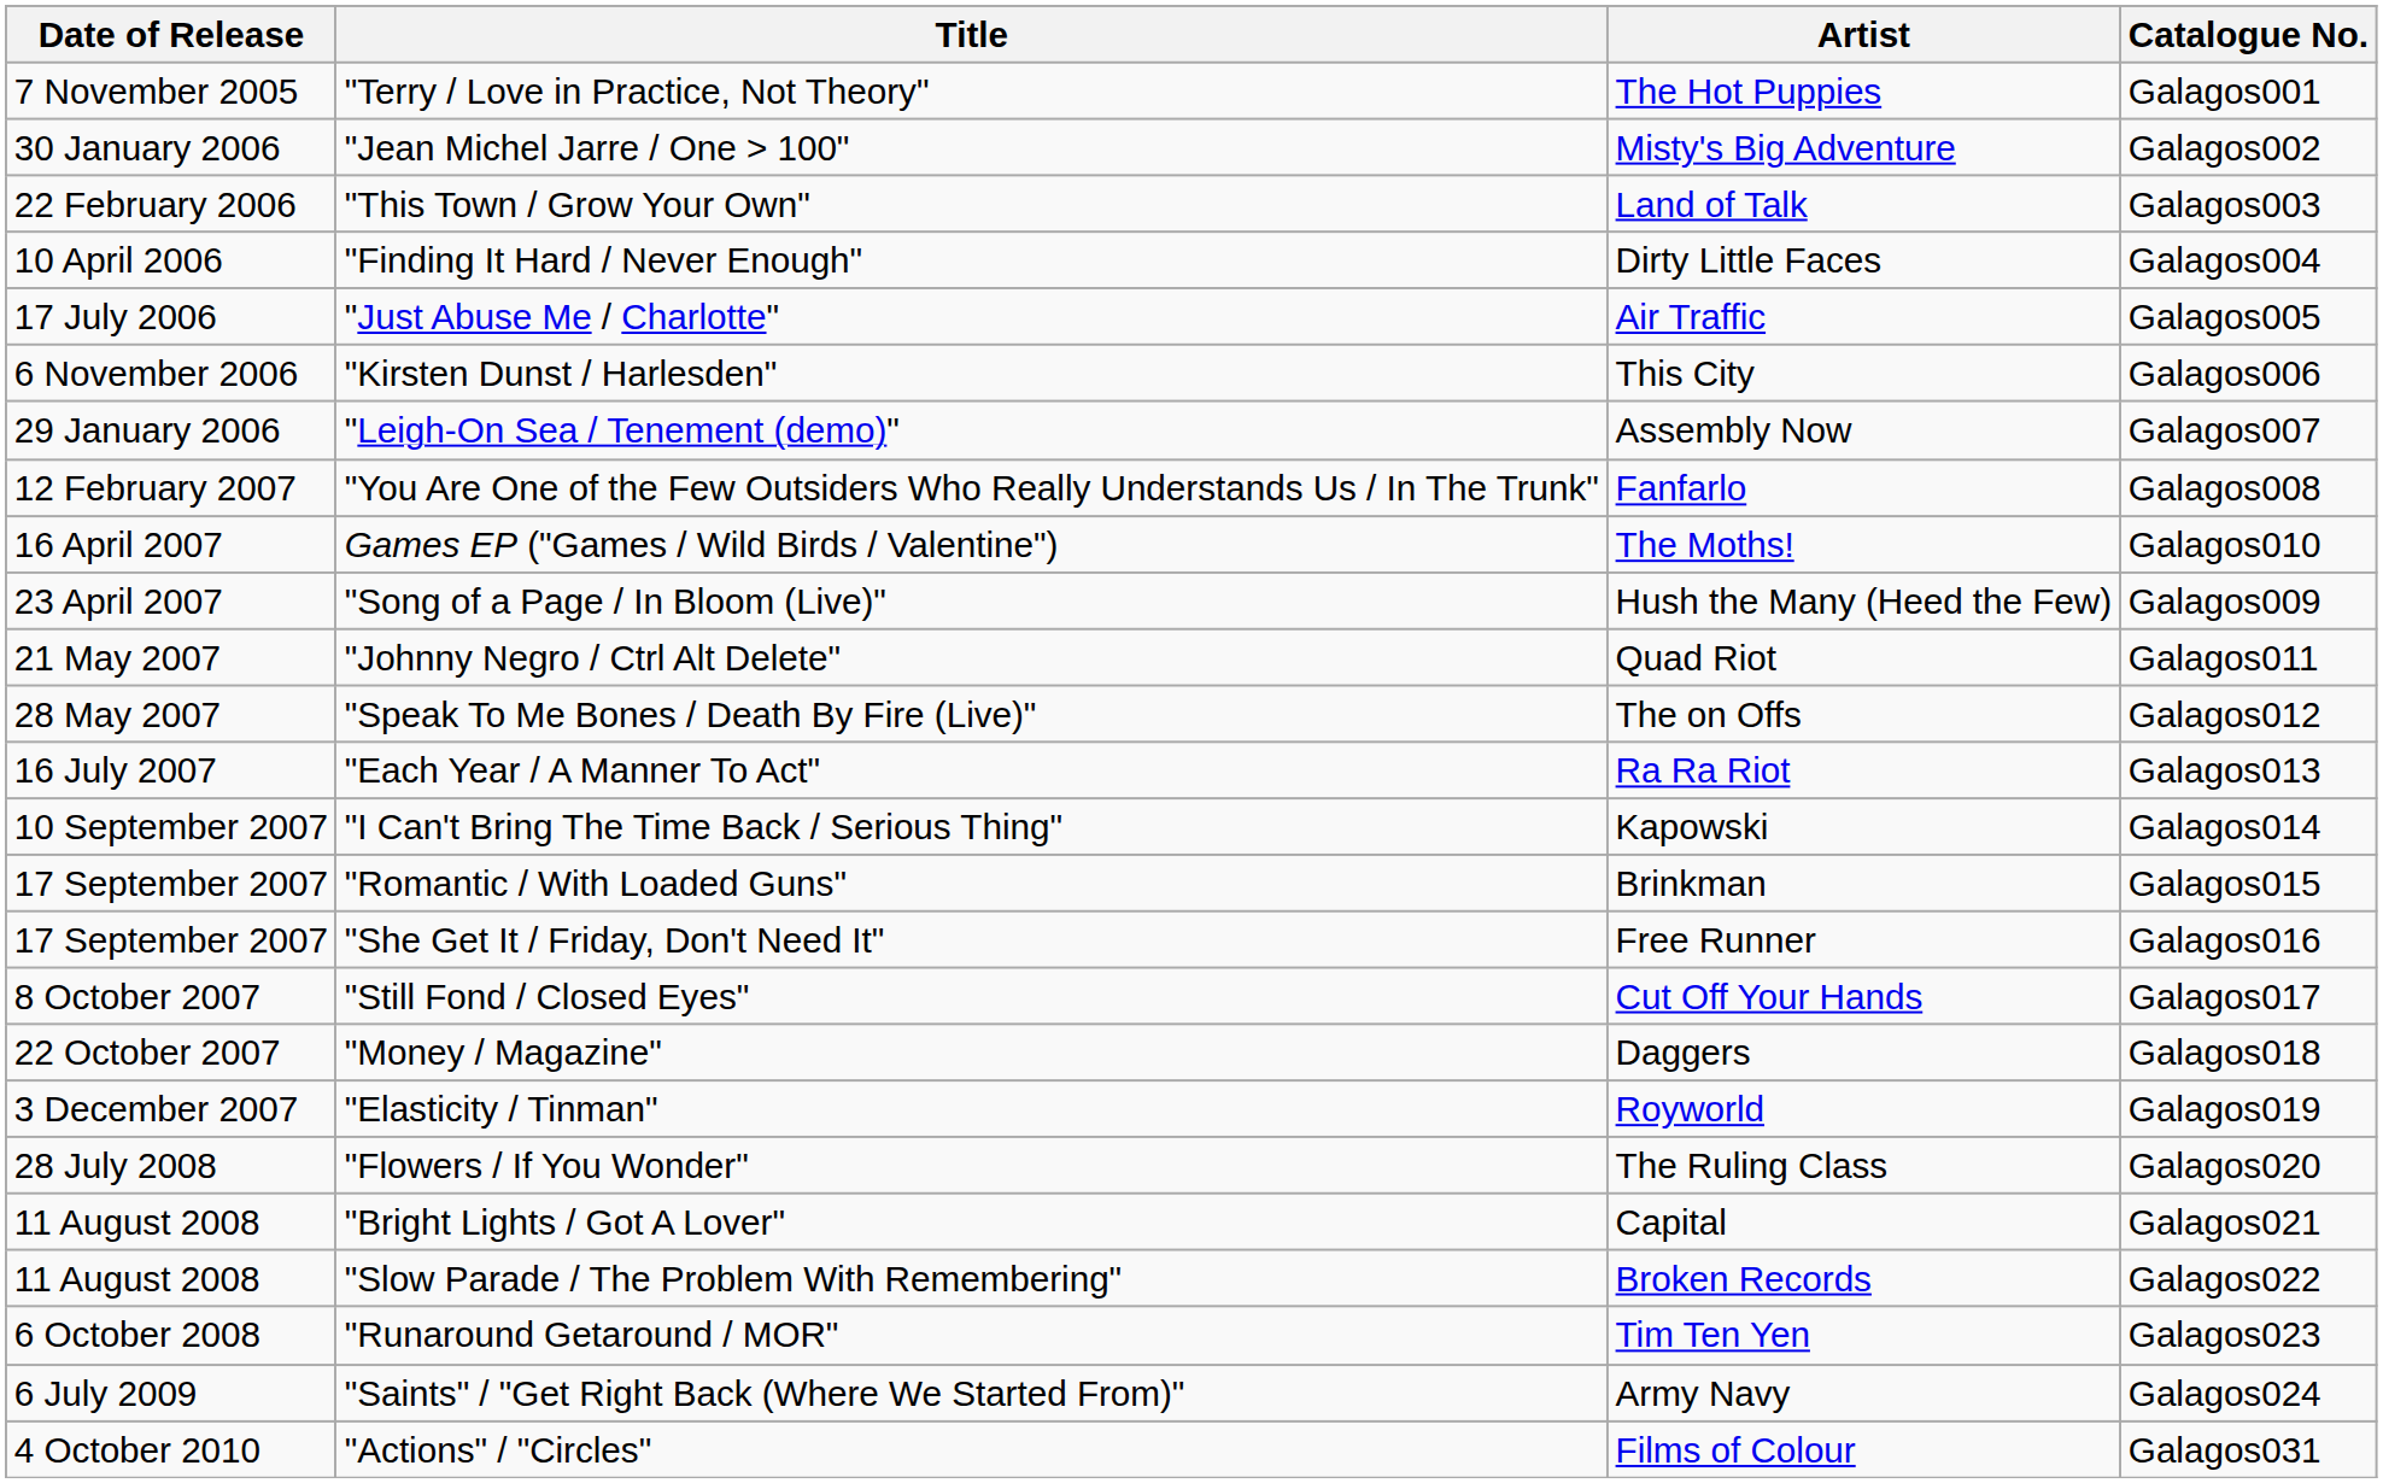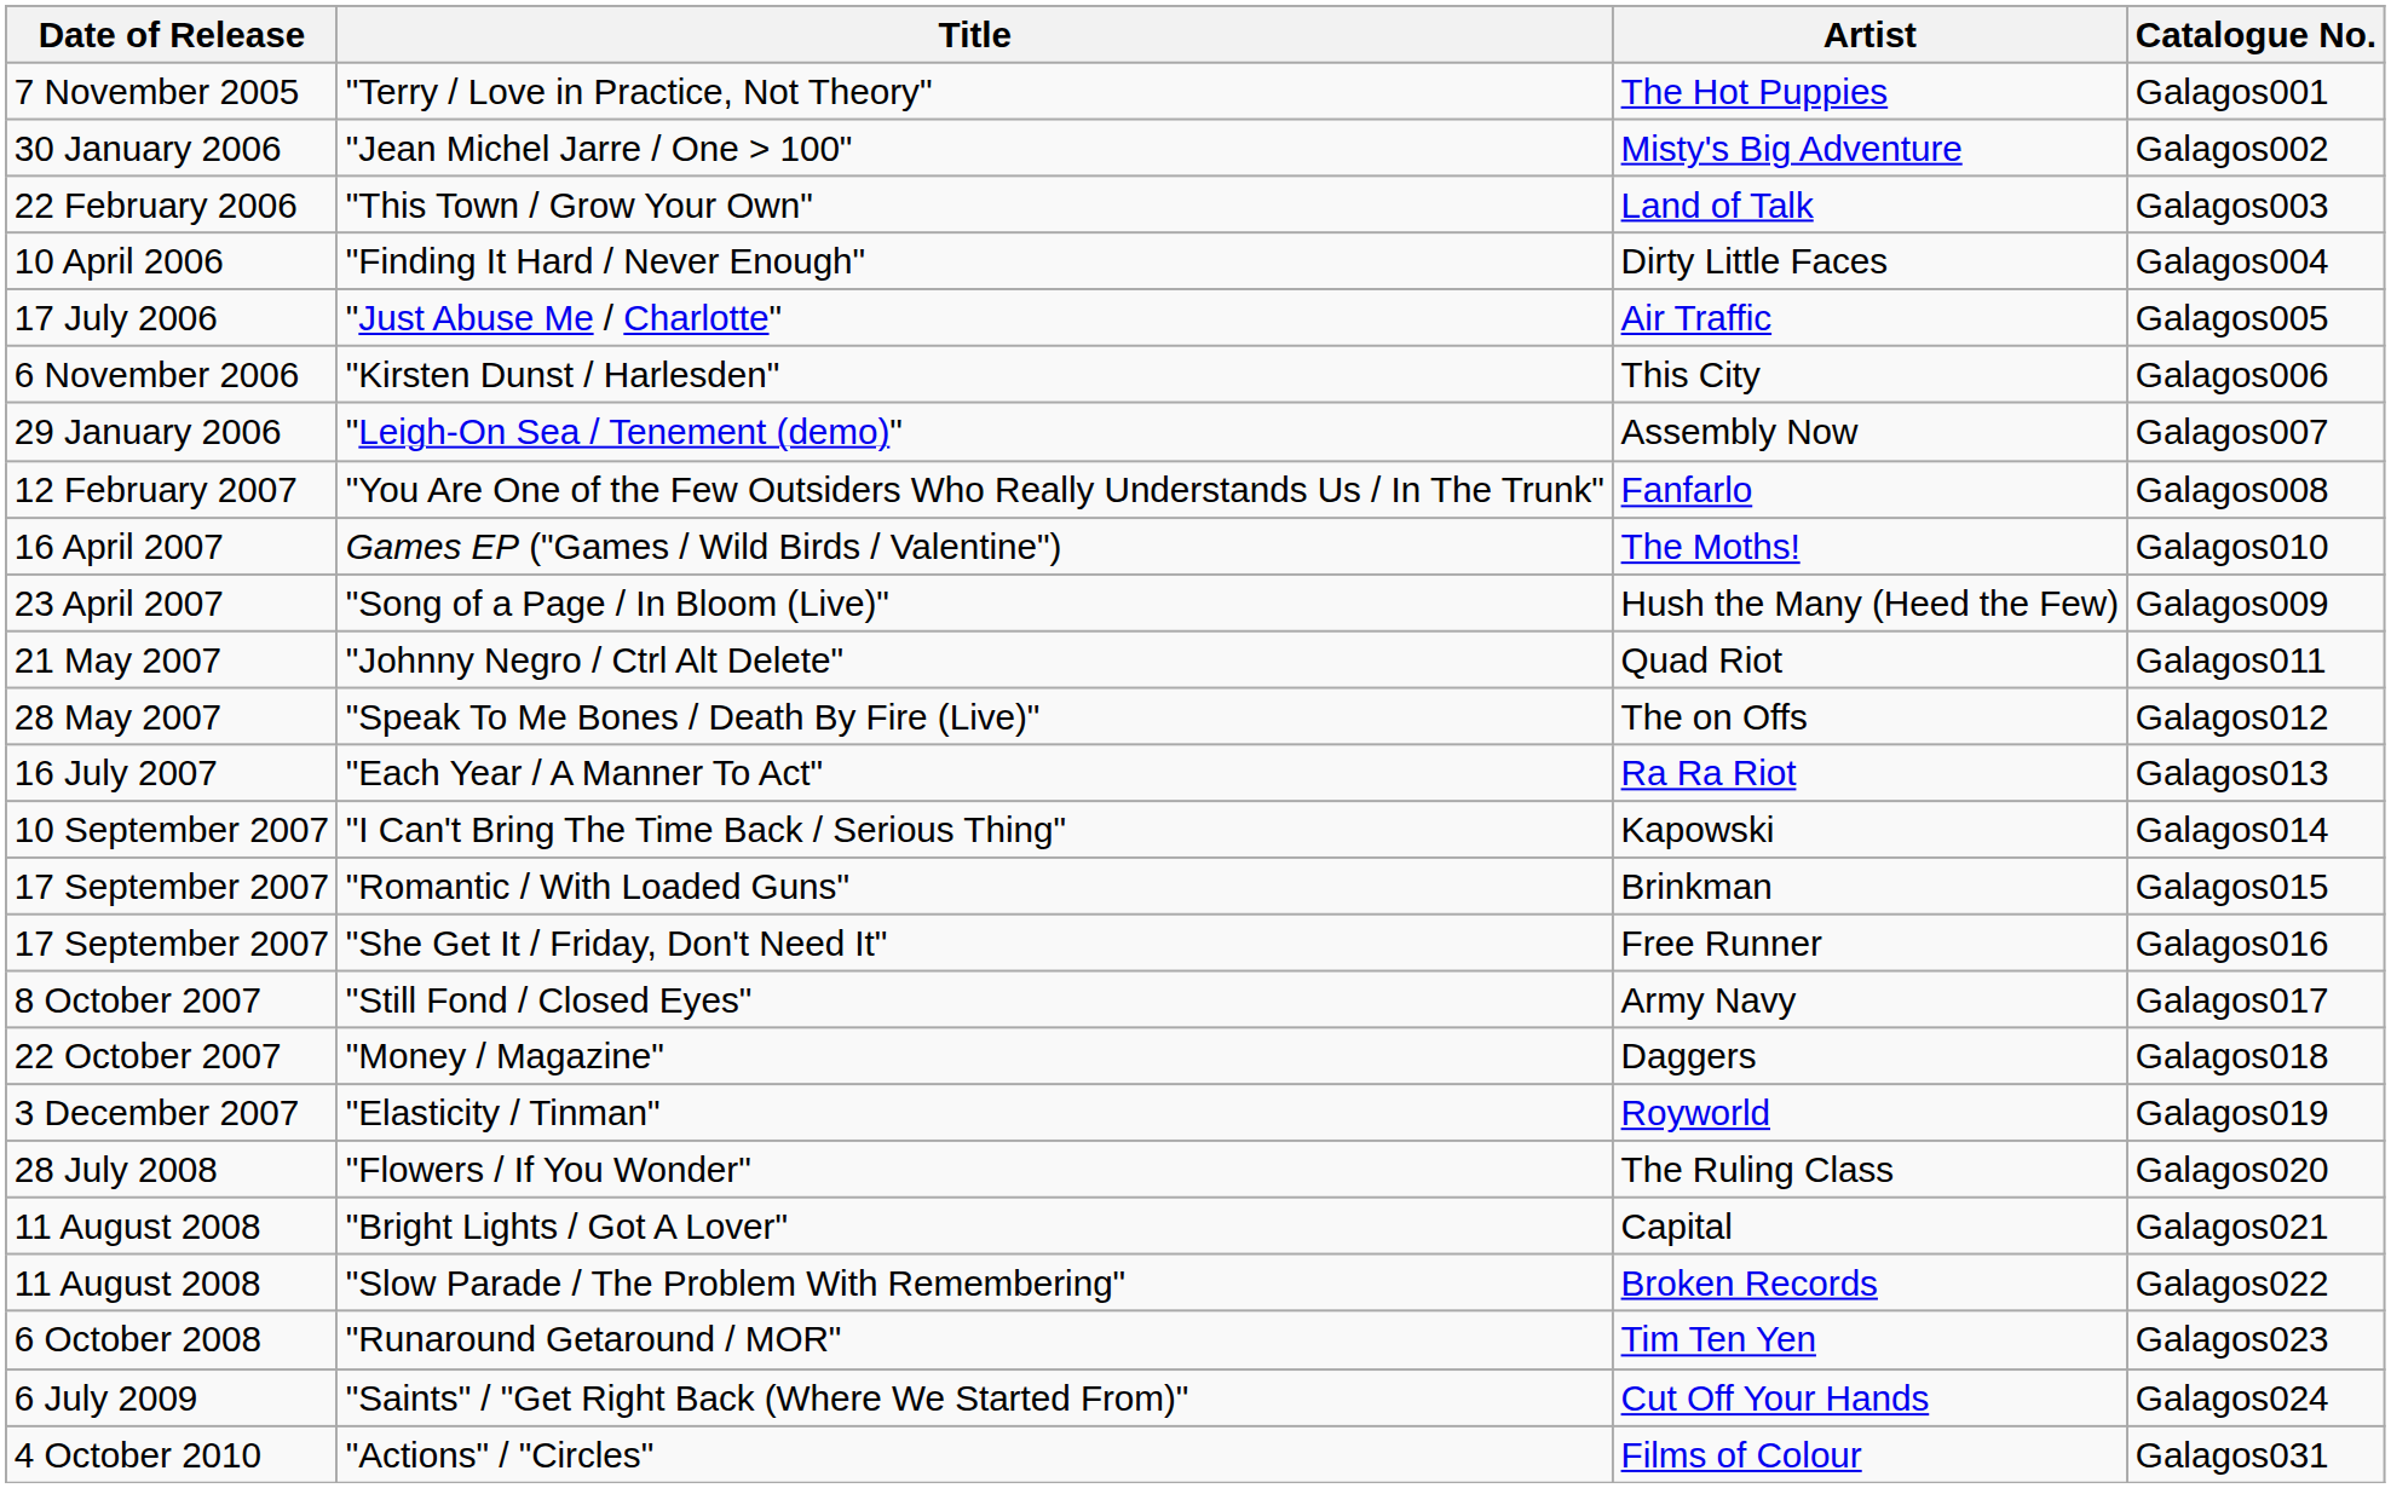 <table class="wikitable" style="font-size: 95%;">
 <tr>
 <th>Date of Release</th>
 <th>Title</th>
 <th>Artist</th>
 <th>Catalogue No.</th>
 </tr>
 <tr>
 <td>7 November 2005</td>
 <td>"Terry / Love in Practice, Not Theory"</td>
 <td><a href='#'>The Hot Puppies</a></td>
 <td>Galagos001</td>
 </tr>
 <tr>
 <td>30 January 2006</td>
 <td>"Jean Michel Jarre / One > 100"</td>
 <td><a href='#'>Misty's Big Adventure</a></td>
 <td>Galagos002</td>
 </tr>
 <tr>
 <td>22 February 2006</td>
 <td>"This Town / Grow Your Own"</td>
 <td><a href='#'>Land of Talk</a></td>
 <td>Galagos003</td>
 </tr>
 <tr>
 <td>10 April 2006</td>
 <td>"Finding It Hard / Never Enough"</td>
 <td>Dirty Little Faces</td>
 <td>Galagos004</td>
 </tr>
 <tr>
 <td>17 July 2006</td>
 <td>"<a href='#'>Just Abuse Me</a> / <a href='#'>Charlotte</a>"</td>
 <td><a href='#'>Air Traffic</a></td>
 <td>Galagos005</td>
 </tr>
 <tr>
 <td>6 November 2006</td>
 <td>"Kirsten Dunst / Harlesden"</td>
 <td>This City</td>
 <td>Galagos006</td>
 </tr>
 <tr>
 <td>29 January 2006</td>
 <td>"<a href='#'>Leigh-On Sea / Tenement (demo)</a>"</td>
 <td>Assembly Now</td>
 <td>Galagos007</td>
 </tr>
 <tr>
 <td>12 February 2007</td>
 <td>"You Are One of the Few Outsiders Who Really Understands Us / In The Trunk"</td>
 <td><a href='#'>Fanfarlo</a></td>
 <td>Galagos008</td>
 </tr>
 <tr>
 <td>16 April 2007</td>
 <td><em>Games EP</em> ("Games / Wild Birds / Valentine")</td>
 <td><a href='#'>The Moths!</a></td>
 <td>Galagos010</td>
 </tr>
 <tr>
 <td>23 April 2007</td>
 <td>"Song of a Page / In Bloom (Live)"</td>
 <td>Hush the Many (Heed the Few)</td>
 <td>Galagos009</td>
 </tr>
 <tr>
 <td>21 May 2007</td>
 <td>"Johnny Negro / Ctrl Alt Delete"</td>
 <td>Quad Riot</td>
 <td>Galagos011</td>
 </tr>
 <tr>
 <td>28 May 2007</td>
 <td>"Speak To Me Bones / Death By Fire (Live)"</td>
 <td>The on Offs</td>
 <td>Galagos012</td>
 </tr>
 <tr>
 <td>16 July 2007</td>
 <td>"Each Year / A Manner To Act"</td>
 <td><a href='#'>Ra Ra Riot</a></td>
 <td>Galagos013</td>
 </tr>
 <tr>
 <td>10 September 2007</td>
 <td>"I Can't Bring The Time Back / Serious Thing"</td>
 <td>Kapowski</td>
 <td>Galagos014</td>
 </tr>
 <tr>
 <td>17 September 2007</td>
 <td>"Romantic / With Loaded Guns"</td>
 <td>Brinkman</td>
 <td>Galagos015</td>
 </tr>
 <tr>
 <td>17 September 2007</td>
 <td>"She Get It / Friday, Don't Need It"</td>
 <td>Free Runner</td>
 <td>Galagos016</td>
 </tr>
 <tr>
 <td>8 October 2007</td>
 <td>"Still Fond / Closed Eyes"</td>
-<td><a href='#'>Cut Off Your Hands</a></td>
+<td>Army Navy</td>
 <td>Galagos017</td>
 </tr>
 <tr>
 <td>22 October 2007</td>
 <td>"Money / Magazine"</td>
 <td>Daggers</td>
 <td>Galagos018</td>
 </tr>
 <tr>
 <td>3 December 2007</td>
 <td>"Elasticity / Tinman"</td>
 <td><a href='#'>Royworld</a></td>
 <td>Galagos019</td>
 </tr>
 <tr>
 <td>28 July 2008</td>
 <td>"Flowers / If You Wonder"</td>
 <td>The Ruling Class</td>
 <td>Galagos020</td>
 </tr>
 <tr>
 <td>11 August 2008</td>
 <td>"Bright Lights / Got A Lover"</td>
 <td>Capital</td>
 <td>Galagos021</td>
 </tr>
 <tr>
 <td>11 August 2008</td>
 <td>"Slow Parade / The Problem With Remembering"</td>
 <td><a href='#'>Broken Records</a></td>
 <td>Galagos022</td>
 </tr>
 <tr>
 <td>6 October 2008</td>
 <td>"Runaround Getaround / MOR"</td>
 <td><a href='#'>Tim Ten Yen</a></td>
 <td>Galagos023</td>
 </tr>
 <tr>
 <td>6 July 2009</td>
 <td>"Saints" / "Get Right Back (Where We Started From)"</td>
-<td>Army Navy</td>
+<td><a href='#'>Cut Off Your Hands</a></td>
 <td>Galagos024</td>
 </tr>
 <tr>
 <td>4 October 2010</td>
 <td>"Actions" / "Circles"</td>
 <td><a href='#'>Films of Colour</a></td>
 <td>Galagos031</td>
 </tr>
 </table>
